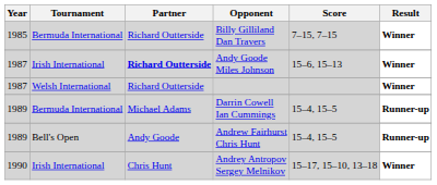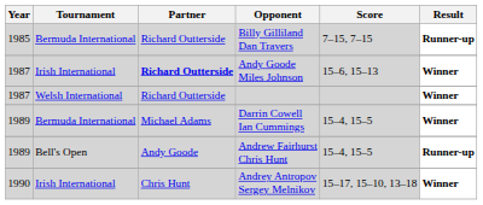 <table class="sortable wikitable" style="font-size: 90%;">
 <tr>
 <th>Year</th>
 <th>Tournament</th>
 <th>Partner</th>
 <th>Opponent</th>
 <th>Score</th>
 <th>Result</th>
 </tr>
 <tr style="background:#D5D5D5">
 <td align="center">1985</td>
 <td align="left"><a href='#'>Bermuda International</a></td>
 <td align="left"> <a href='#'>Richard Outterside</a></td>
 <td align="left"> <a href='#'>Billy Gilliland</a> <br>  <a href='#'>Dan Travers</a></td>
 <td align="left">7–15, 7–15</td>
-<td style="text-align:left; background:white"> <strong>Winner</strong></td>
+<td style="text-align:left; background:white"> <strong>Runner-up</strong></td>
 </tr>
 <tr>
 </tr>
 <tr style="background:#D5D5D5">
 <td align="center">1987</td>
 <td align="left"><a href='#'>Irish International</a></td>
 <td align="left"><strong> <a href='#'>Richard Outterside</a></strong></td>
 <td align="left"> <a href='#'>Andy Goode</a> <br>  <a href='#'>Miles Johnson</a></td>
 <td align="left">15–6, 15–13</td>
 <td style="text-align:left; background:white"> <strong>Winner</strong></td>
 </tr>
 <tr>
 </tr>
 <tr style="background:#D5D5D5">
 <td align="center">1987</td>
 <td align="left"><a href='#'>Welsh International</a></td>
 <td align="left"> <a href='#'>Richard Outterside</a></td>
 <td align="left"> <br> </td>
 <td align="left"></td>
 <td style="text-align:left; background:white"> <strong>Winner</strong></td>
 </tr>
 <tr>
 </tr>
 <tr style="background:#D5D5D5">
 <td align="center">1989</td>
 <td align="left"><a href='#'>Bermuda International</a></td>
 <td align="left"> <a href='#'>Michael Adams</a></td>
 <td align="left"> <a href='#'>Darrin Cowell</a> <br>  <a href='#'>Ian Cummings</a></td>
 <td align="left">15–4, 15–5</td>
-<td style="text-align:left; background:white"> <strong>Runner-up</strong></td>
+<td style="text-align:left; background:white"> <strong>Winner</strong></td>
 </tr>
 <tr>
 </tr>
 <tr style="background:#D5D5D5">
 <td align="center">1989</td>
 <td align="left">Bell's Open</td>
 <td align="left"> <a href='#'>Andy Goode</a></td>
 <td align="left"> <a href='#'>Andrew Fairhurst</a> <br>  <a href='#'>Chris Hunt</a></td>
 <td align="left">15–4, 15–5</td>
 <td style="text-align:left; background:white"> <strong>Runner-up</strong></td>
 </tr>
 <tr>
 </tr>
 <tr style="background:#D5D5D5">
 <td align="center">1990</td>
 <td align="left"><a href='#'>Irish International</a></td>
 <td align="left"> <a href='#'>Chris Hunt</a></td>
 <td align="left"> <a href='#'>Andrey Antropov</a> <br>  <a href='#'>Sergey Melnikov</a></td>
 <td align="left">15–17, 15–10, 13–18</td>
 <td style="text-align:left; background:white"> <strong>Winner</strong></td>
 </tr>
 </table>
